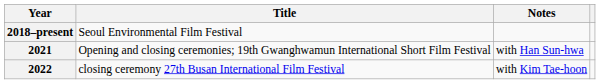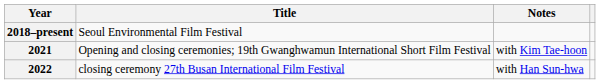 <table class="wikitable plainrowheaders">
 <tr>
 <th scope="col">Year</th>
 <th scope="col">Title</th>
 <th scope="col">Notes</th>
 <th scope="col" class="unsortable"></th>
 </tr>
 <tr>
 <th scope="row">2018–present</th>
 <td>Seoul Environmental Film Festival</td>
 <td></td>
 <td></td>
 </tr>
 <tr>
 <th scope="row">2021</th>
 <td>Opening and closing ceremonies; 19th Gwanghwamun International Short Film Festival</td>
-<td>with <a href='#'>Han Sun-hwa</a></td>
+<td>with <a href='#'>Kim Tae-hoon</a></td>
 <td></td>
 </tr>
 <tr>
 <th scope="row">2022</th>
 <td>closing ceremony <a href='#'>27th Busan International Film Festival</a></td>
-<td>with <a href='#'>Kim Tae-hoon</a></td>
+<td>with <a href='#'>Han Sun-hwa</a></td>
 <td></td>
 </tr>
 </table>
